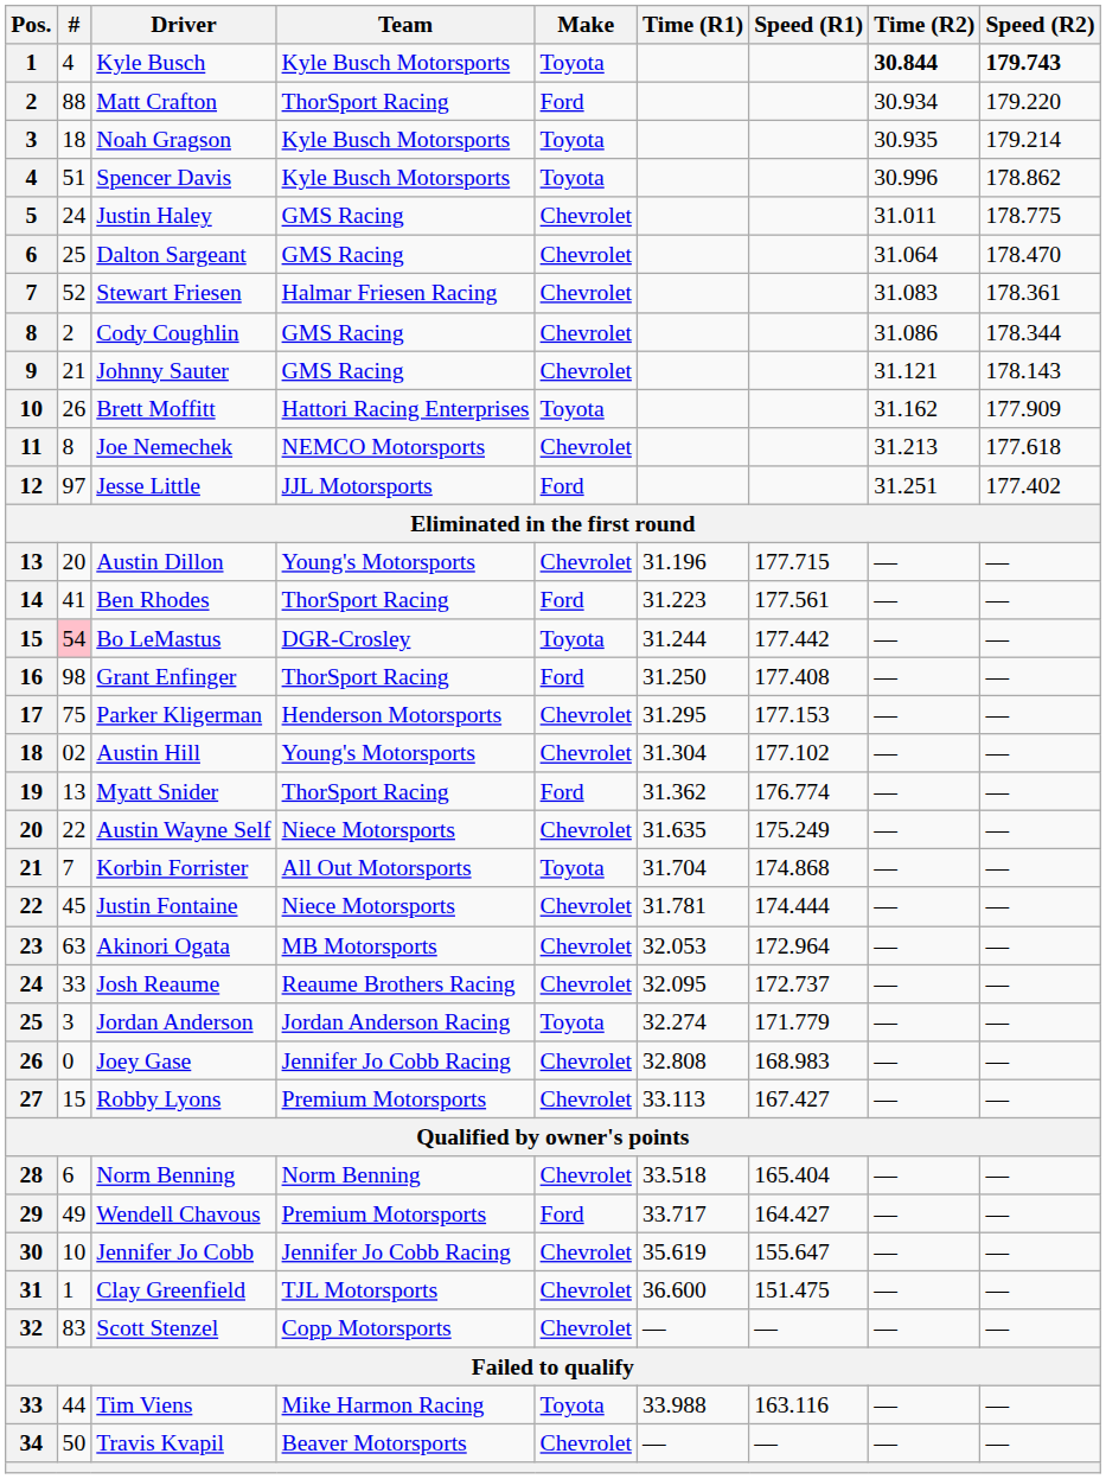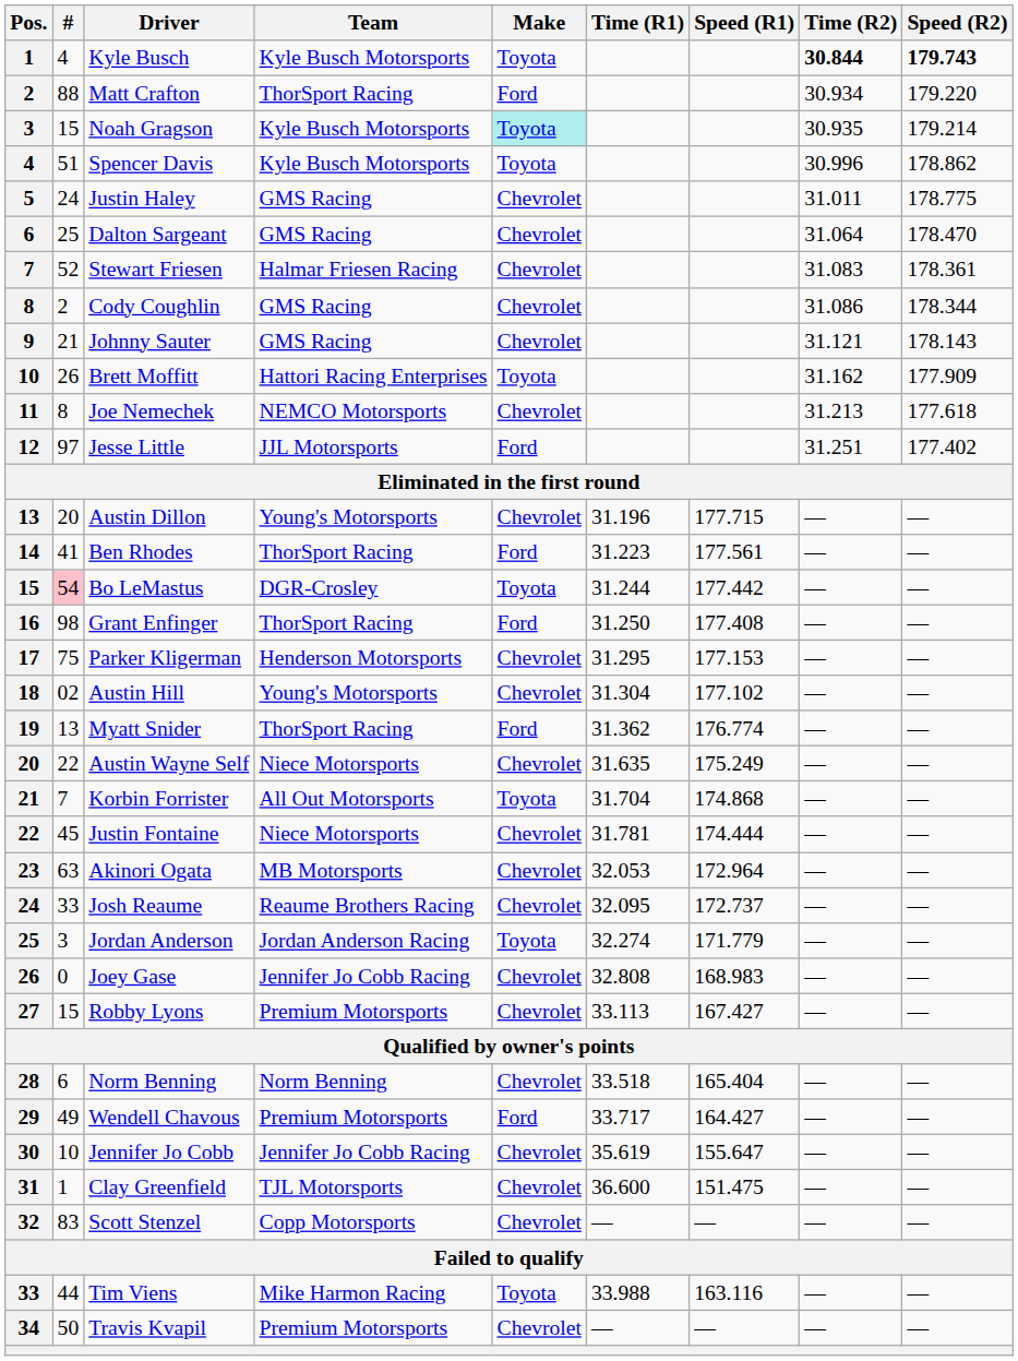 <table class="wikitable" style="font-size:95%">
 <tr>
 <th>Pos.</th>
 <th>#</th>
 <th>Driver</th>
 <th>Team</th>
 <th>Make</th>
 <th>Time (R1)</th>
 <th>Speed (R1)</th>
 <th>Time (R2)</th>
 <th>Speed (R2)</th>
 </tr>
 <tr>
 <th>1</th>
 <td>4</td>
 <td><a href='#'>Kyle Busch</a></td>
 <td><a href='#'>Kyle Busch Motorsports</a></td>
 <td><a href='#'>Toyota</a></td>
 <td></td>
 <td></td>
 <td><strong>30.844</strong></td>
 <td><strong>179.743</strong></td>
 </tr>
 <tr>
 <th>2</th>
 <td>88</td>
 <td><a href='#'>Matt Crafton</a></td>
 <td><a href='#'>ThorSport Racing</a></td>
 <td><a href='#'>Ford</a></td>
 <td></td>
 <td></td>
 <td>30.934</td>
 <td>179.220</td>
 </tr>
 <tr>
 <th>3</th>
-<td>18</td>
+<td>15</td>
 <td><a href='#'>Noah Gragson</a></td>
 <td><a href='#'>Kyle Busch Motorsports</a></td>
-<td><a href='#'>Toyota</a></td>
+<td style="background: paleturquoise;"><a href='#'>Toyota</a></td>
 <td></td>
 <td></td>
 <td>30.935</td>
 <td>179.214</td>
 </tr>
 <tr>
 <th>4</th>
 <td>51</td>
 <td><a href='#'>Spencer Davis</a></td>
 <td><a href='#'>Kyle Busch Motorsports</a></td>
 <td><a href='#'>Toyota</a></td>
 <td></td>
 <td></td>
 <td>30.996</td>
 <td>178.862</td>
 </tr>
 <tr>
 <th>5</th>
 <td>24</td>
 <td><a href='#'>Justin Haley</a></td>
 <td><a href='#'>GMS Racing</a></td>
 <td><a href='#'>Chevrolet</a></td>
 <td></td>
 <td></td>
 <td>31.011</td>
 <td>178.775</td>
 </tr>
 <tr>
 <th>6</th>
 <td>25</td>
 <td><a href='#'>Dalton Sargeant</a></td>
 <td><a href='#'>GMS Racing</a></td>
 <td><a href='#'>Chevrolet</a></td>
 <td></td>
 <td></td>
 <td>31.064</td>
 <td>178.470</td>
 </tr>
 <tr>
 <th>7</th>
 <td>52</td>
 <td><a href='#'>Stewart Friesen</a></td>
 <td><a href='#'>Halmar Friesen Racing</a></td>
 <td><a href='#'>Chevrolet</a></td>
 <td></td>
 <td></td>
 <td>31.083</td>
 <td>178.361</td>
 </tr>
 <tr>
 <th>8</th>
 <td>2</td>
 <td><a href='#'>Cody Coughlin</a></td>
 <td><a href='#'>GMS Racing</a></td>
 <td><a href='#'>Chevrolet</a></td>
 <td></td>
 <td></td>
 <td>31.086</td>
 <td>178.344</td>
 </tr>
 <tr>
 <th>9</th>
 <td>21</td>
 <td><a href='#'>Johnny Sauter</a></td>
 <td><a href='#'>GMS Racing</a></td>
 <td><a href='#'>Chevrolet</a></td>
 <td></td>
 <td></td>
 <td>31.121</td>
 <td>178.143</td>
 </tr>
 <tr>
 <th>10</th>
 <td>26</td>
 <td><a href='#'>Brett Moffitt</a></td>
 <td><a href='#'>Hattori Racing Enterprises</a></td>
 <td><a href='#'>Toyota</a></td>
 <td></td>
 <td></td>
 <td>31.162</td>
 <td>177.909</td>
 </tr>
 <tr>
 <th>11</th>
 <td>8</td>
 <td><a href='#'>Joe Nemechek</a></td>
 <td><a href='#'>NEMCO Motorsports</a></td>
 <td><a href='#'>Chevrolet</a></td>
 <td></td>
 <td></td>
 <td>31.213</td>
 <td>177.618</td>
 </tr>
 <tr>
 <th>12</th>
 <td>97</td>
 <td><a href='#'>Jesse Little</a></td>
 <td><a href='#'>JJL Motorsports</a></td>
 <td><a href='#'>Ford</a></td>
 <td></td>
 <td></td>
 <td>31.251</td>
 <td>177.402</td>
 </tr>
 <tr>
 <th colspan="9">Eliminated in the first round</th>
 </tr>
 <tr>
 <th>13</th>
 <td>20</td>
 <td><a href='#'>Austin Dillon</a></td>
 <td><a href='#'>Young's Motorsports</a></td>
 <td><a href='#'>Chevrolet</a></td>
 <td>31.196</td>
 <td>177.715</td>
 <td>—</td>
 <td>—</td>
 </tr>
 <tr>
 <th>14</th>
 <td>41</td>
 <td><a href='#'>Ben Rhodes</a></td>
 <td><a href='#'>ThorSport Racing</a></td>
 <td><a href='#'>Ford</a></td>
 <td>31.223</td>
 <td>177.561</td>
 <td>—</td>
 <td>—</td>
 </tr>
 <tr>
 <th>15</th>
 <td style="background: pink;">54</td>
 <td><a href='#'>Bo LeMastus</a></td>
 <td><a href='#'>DGR-Crosley</a></td>
 <td><a href='#'>Toyota</a></td>
 <td>31.244</td>
 <td>177.442</td>
 <td>—</td>
 <td>—</td>
 </tr>
 <tr>
 <th>16</th>
 <td>98</td>
 <td><a href='#'>Grant Enfinger</a></td>
 <td><a href='#'>ThorSport Racing</a></td>
 <td><a href='#'>Ford</a></td>
 <td>31.250</td>
 <td>177.408</td>
 <td>—</td>
 <td>—</td>
 </tr>
 <tr>
 <th>17</th>
 <td>75</td>
 <td><a href='#'>Parker Kligerman</a></td>
 <td><a href='#'>Henderson Motorsports</a></td>
 <td><a href='#'>Chevrolet</a></td>
 <td>31.295</td>
 <td>177.153</td>
 <td>—</td>
 <td>—</td>
 </tr>
 <tr>
 <th>18</th>
 <td>02</td>
 <td><a href='#'>Austin Hill</a></td>
 <td><a href='#'>Young's Motorsports</a></td>
 <td><a href='#'>Chevrolet</a></td>
 <td>31.304</td>
 <td>177.102</td>
 <td>—</td>
 <td>—</td>
 </tr>
 <tr>
 <th>19</th>
 <td>13</td>
 <td><a href='#'>Myatt Snider</a></td>
 <td><a href='#'>ThorSport Racing</a></td>
 <td><a href='#'>Ford</a></td>
 <td>31.362</td>
 <td>176.774</td>
 <td>—</td>
 <td>—</td>
 </tr>
 <tr>
 <th>20</th>
 <td>22</td>
 <td><a href='#'>Austin Wayne Self</a></td>
 <td><a href='#'>Niece Motorsports</a></td>
 <td><a href='#'>Chevrolet</a></td>
 <td>31.635</td>
 <td>175.249</td>
 <td>—</td>
 <td>—</td>
 </tr>
 <tr>
 <th>21</th>
 <td>7</td>
 <td><a href='#'>Korbin Forrister</a></td>
 <td><a href='#'>All Out Motorsports</a></td>
 <td><a href='#'>Toyota</a></td>
 <td>31.704</td>
 <td>174.868</td>
 <td>—</td>
 <td>—</td>
 </tr>
 <tr>
 <th>22</th>
 <td>45</td>
 <td><a href='#'>Justin Fontaine</a></td>
 <td><a href='#'>Niece Motorsports</a></td>
 <td><a href='#'>Chevrolet</a></td>
 <td>31.781</td>
 <td>174.444</td>
 <td>—</td>
 <td>—</td>
 </tr>
 <tr>
 <th>23</th>
 <td>63</td>
 <td><a href='#'>Akinori Ogata</a></td>
 <td><a href='#'>MB Motorsports</a></td>
 <td><a href='#'>Chevrolet</a></td>
 <td>32.053</td>
 <td>172.964</td>
 <td>—</td>
 <td>—</td>
 </tr>
 <tr>
 <th>24</th>
 <td>33</td>
 <td><a href='#'>Josh Reaume</a></td>
 <td><a href='#'>Reaume Brothers Racing</a></td>
 <td><a href='#'>Chevrolet</a></td>
 <td>32.095</td>
 <td>172.737</td>
 <td>—</td>
 <td>—</td>
 </tr>
 <tr>
 <th>25</th>
 <td>3</td>
 <td><a href='#'>Jordan Anderson</a></td>
 <td><a href='#'>Jordan Anderson Racing</a></td>
 <td><a href='#'>Toyota</a></td>
 <td>32.274</td>
 <td>171.779</td>
 <td>—</td>
 <td>—</td>
 </tr>
 <tr>
 <th>26</th>
 <td>0</td>
 <td><a href='#'>Joey Gase</a></td>
 <td><a href='#'>Jennifer Jo Cobb Racing</a></td>
 <td><a href='#'>Chevrolet</a></td>
 <td>32.808</td>
 <td>168.983</td>
 <td>—</td>
 <td>—</td>
 </tr>
 <tr>
 <th>27</th>
 <td>15</td>
 <td><a href='#'>Robby Lyons</a></td>
 <td><a href='#'>Premium Motorsports</a></td>
 <td><a href='#'>Chevrolet</a></td>
 <td>33.113</td>
 <td>167.427</td>
 <td>—</td>
 <td>—</td>
 </tr>
 <tr>
 <th colspan="9">Qualified by owner's points</th>
 </tr>
 <tr>
 <th>28</th>
 <td>6</td>
 <td><a href='#'>Norm Benning</a></td>
 <td><a href='#'>Norm Benning</a></td>
 <td><a href='#'>Chevrolet</a></td>
 <td>33.518</td>
 <td>165.404</td>
 <td>—</td>
 <td>—</td>
 </tr>
 <tr>
 <th>29</th>
 <td>49</td>
 <td><a href='#'>Wendell Chavous</a></td>
 <td><a href='#'>Premium Motorsports</a></td>
 <td><a href='#'>Ford</a></td>
 <td>33.717</td>
 <td>164.427</td>
 <td>—</td>
 <td>—</td>
 </tr>
 <tr>
 <th>30</th>
 <td>10</td>
 <td><a href='#'>Jennifer Jo Cobb</a></td>
 <td><a href='#'>Jennifer Jo Cobb Racing</a></td>
 <td><a href='#'>Chevrolet</a></td>
 <td>35.619</td>
 <td>155.647</td>
 <td>—</td>
 <td>—</td>
 </tr>
 <tr>
 <th>31</th>
 <td>1</td>
 <td><a href='#'>Clay Greenfield</a></td>
 <td><a href='#'>TJL Motorsports</a></td>
 <td><a href='#'>Chevrolet</a></td>
 <td>36.600</td>
 <td>151.475</td>
 <td>—</td>
 <td>—</td>
 </tr>
 <tr>
 <th>32</th>
 <td>83</td>
 <td><a href='#'>Scott Stenzel</a></td>
 <td><a href='#'>Copp Motorsports</a></td>
 <td><a href='#'>Chevrolet</a></td>
 <td>—</td>
 <td>—</td>
 <td>—</td>
 <td>—</td>
 </tr>
 <tr>
 <th colspan="9">Failed to qualify</th>
 </tr>
 <tr>
 <th>33</th>
 <td>44</td>
 <td><a href='#'>Tim Viens</a></td>
 <td><a href='#'>Mike Harmon Racing</a></td>
 <td><a href='#'>Toyota</a></td>
 <td>33.988</td>
 <td>163.116</td>
 <td>—</td>
 <td>—</td>
 </tr>
 <tr>
 <th>34</th>
 <td>50</td>
 <td><a href='#'>Travis Kvapil</a></td>
-<td><a href='#'>Beaver Motorsports</a></td>
+<td><a href='#'>Premium Motorsports</a></td>
 <td><a href='#'>Chevrolet</a></td>
 <td>—</td>
 <td>—</td>
 <td>—</td>
 <td>—</td>
 </tr>
 <tr>
 <th colspan="9"></th>
 </tr>
 </table>
